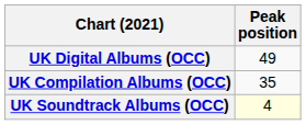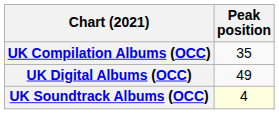 <table class="wikitable plainrowheaders" style="text-align:center">
 <tr>
 <th scope="col">Chart (2021)</th>
 <th scope="col">Peak<br>position</th>
 </tr>
 <tr>
+<th scope="row"><a href='#'>UK Compilation Albums</a> (<a href='#'>OCC</a>)</th>
+<td>35</td>
+</tr>
+<tr>
 <th scope="row"><a href='#'>UK Digital Albums</a> (<a href='#'>OCC</a>)</th>
 <td>49</td>
-</tr>
-<tr>
-<th scope="row"><a href='#'>UK Compilation Albums</a> (<a href='#'>OCC</a>)</th>
-<td>35</td>
 </tr>
 <tr>
 <th scope="row"><a href='#'>UK Soundtrack Albums</a> (<a href='#'>OCC</a>)</th>
 <td style="background: lightyellow;">4</td>
 </tr>
 </table>
